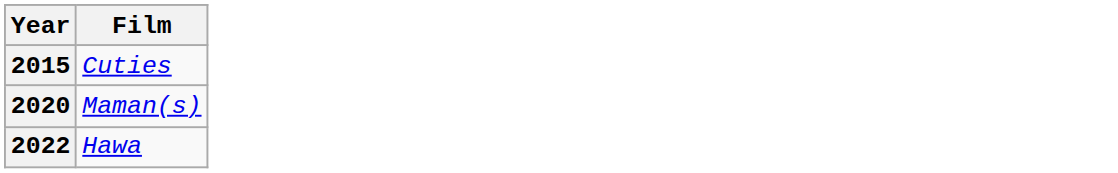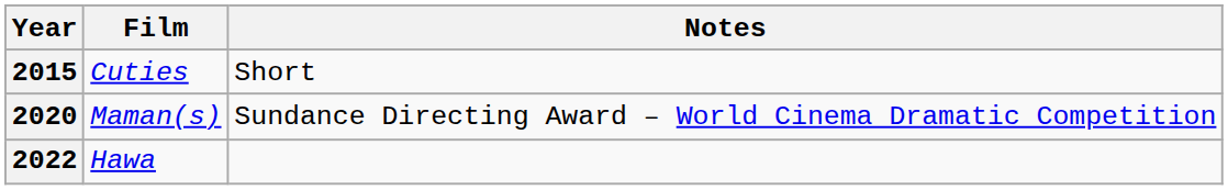 <table class="wikitable">
 <tr>
 <th>Year</th>
 <th>Film</th>
+<th>Notes</th>
 </tr>
 <tr>
 <th>2015</th>
 <td><em><a href='#'>Cuties</a></em></td>
+<td>Short</td>
 </tr>
 <tr>
 <th>2020</th>
 <td><em><a href='#'>Maman(s)</a></em></td>
+<td>Sundance Directing Award – <a href='#'>World Cinema Dramatic Competition</a></td>
 </tr>
 <tr>
 <th>2022</th>
 <td><em><a href='#'>Hawa</a></em></td>
+<td></td>
 </tr>
 </table>
